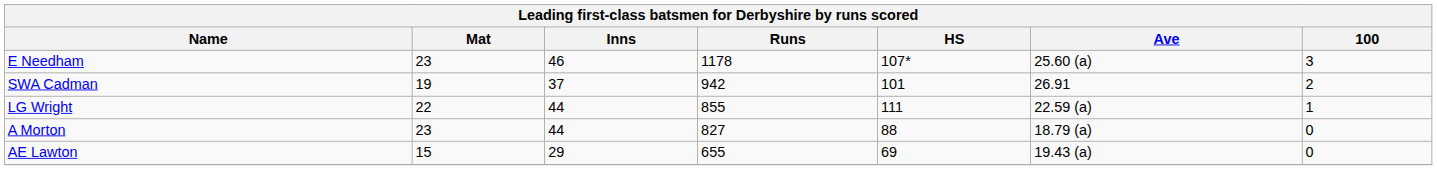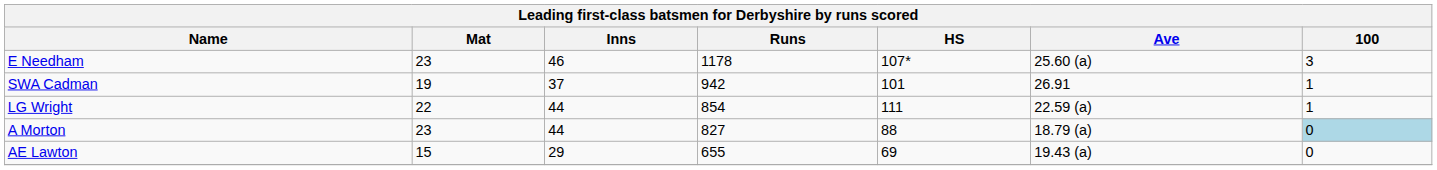 <table class="wikitable" width="80%">
 <tr bgcolor="#efefef">
 <th colspan=7>Leading first-class batsmen for Derbyshire by runs scored</th>
 </tr>
 <tr bgcolor="#efefef">
 <th>Name</th>
 <th>Mat</th>
 <th>Inns</th>
 <th>Runs</th>
 <th>HS</th>
 <th><a href='#'>Ave</a></th>
 <th>100</th>
 </tr>
 <tr>
 <td><a href='#'>E Needham</a></td>
 <td>23</td>
 <td>46</td>
 <td>1178</td>
 <td>107*</td>
 <td>25.60 (a)</td>
 <td>3</td>
 </tr>
 <tr>
 <td><a href='#'>SWA Cadman</a></td>
 <td>19</td>
 <td>37</td>
 <td>942</td>
 <td>101</td>
 <td>26.91</td>
-<td>2</td>
+<td>1</td>
 </tr>
 <tr>
 <td><a href='#'>LG Wright</a></td>
 <td>22</td>
 <td>44</td>
-<td>855</td>
+<td>854</td>
 <td>111</td>
 <td>22.59 (a)</td>
 <td>1</td>
 </tr>
 <tr>
 <td><a href='#'>A Morton</a></td>
 <td>23</td>
 <td>44</td>
 <td>827</td>
 <td>88</td>
 <td>18.79 (a)</td>
-<td>0</td>
+<td style="background: lightblue;">0</td>
 </tr>
 <tr>
 <td><a href='#'>AE Lawton</a></td>
 <td>15</td>
 <td>29</td>
 <td>655</td>
 <td>69</td>
 <td>19.43 (a)</td>
 <td>0</td>
 </tr>
 <tr>
 </tr>
 </table>
